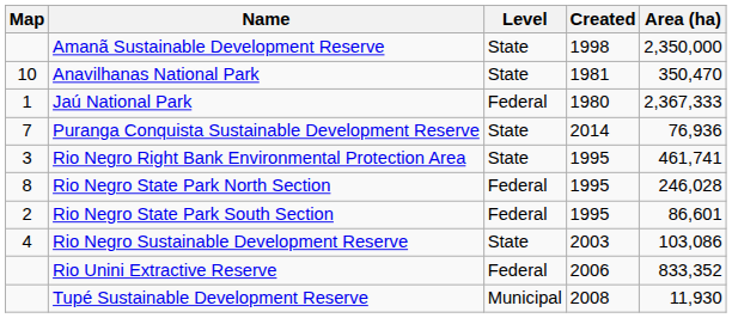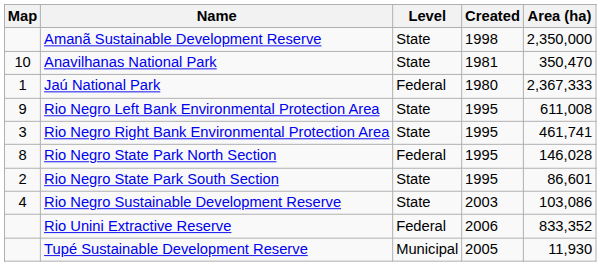 <table class="wikitable sortable">
 <tr>
 <th>Map</th>
 <th>Name</th>
 <th>Level</th>
 <th>Created</th>
 <th>Area (ha)</th>
 </tr>
 <tr>
 <td></td>
 <td><a href='#'>Amanã Sustainable Development Reserve</a></td>
 <td>State</td>
 <td>1998</td>
 <td style="text-align:right;">2,350,000</td>
 </tr>
 <tr>
 <td style="text-align:center;">10</td>
 <td><a href='#'>Anavilhanas National Park</a></td>
 <td>State</td>
 <td>1981</td>
 <td style="text-align:right;">350,470</td>
 </tr>
 <tr>
 <td style="text-align:center;">1</td>
 <td><a href='#'>Jaú National Park</a></td>
 <td>Federal</td>
 <td>1980</td>
 <td style="text-align:right;">2,367,333</td>
 </tr>
 <tr>
-<td style="text-align:center;">7</td>
-<td><a href='#'>Puranga Conquista Sustainable Development Reserve</a></td>
+<td style="text-align:center;">9</td>
+<td><a href='#'>Rio Negro Left Bank Environmental Protection Area</a></td>
 <td>State</td>
-<td>2014</td>
-<td style="text-align:right;">76,936</td>
+<td>1995</td>
+<td style="text-align:right;">611,008</td>
 </tr>
 <tr>
 <td style="text-align:center;">3</td>
 <td><a href='#'>Rio Negro Right Bank Environmental Protection Area</a></td>
 <td>State</td>
 <td>1995</td>
 <td style="text-align:right;">461,741</td>
 </tr>
 <tr>
 <td style="text-align:center;">8</td>
 <td><a href='#'>Rio Negro State Park North Section</a></td>
 <td>Federal</td>
 <td>1995</td>
-<td style="text-align:right;">246,028</td>
+<td style="text-align:right;">146,028</td>
 </tr>
 <tr>
 <td style="text-align:center;">2</td>
 <td><a href='#'>Rio Negro State Park South Section</a></td>
-<td>Federal</td>
+<td>State</td>
 <td>1995</td>
 <td style="text-align:right;">86,601</td>
 </tr>
 <tr>
 <td style="text-align:center;">4</td>
 <td><a href='#'>Rio Negro Sustainable Development Reserve</a></td>
 <td>State</td>
 <td>2003</td>
 <td style="text-align:right;">103,086</td>
 </tr>
 <tr>
 <td style="text-align:center;"></td>
 <td><a href='#'>Rio Unini Extractive Reserve</a></td>
 <td>Federal</td>
 <td>2006</td>
 <td style="text-align:right;">833,352</td>
 </tr>
 <tr>
 <td style="text-align:center;"></td>
 <td><a href='#'>Tupé Sustainable Development Reserve</a></td>
 <td>Municipal</td>
-<td>2008</td>
+<td>2005</td>
 <td style="text-align:right;">11,930</td>
 </tr>
 </table>
